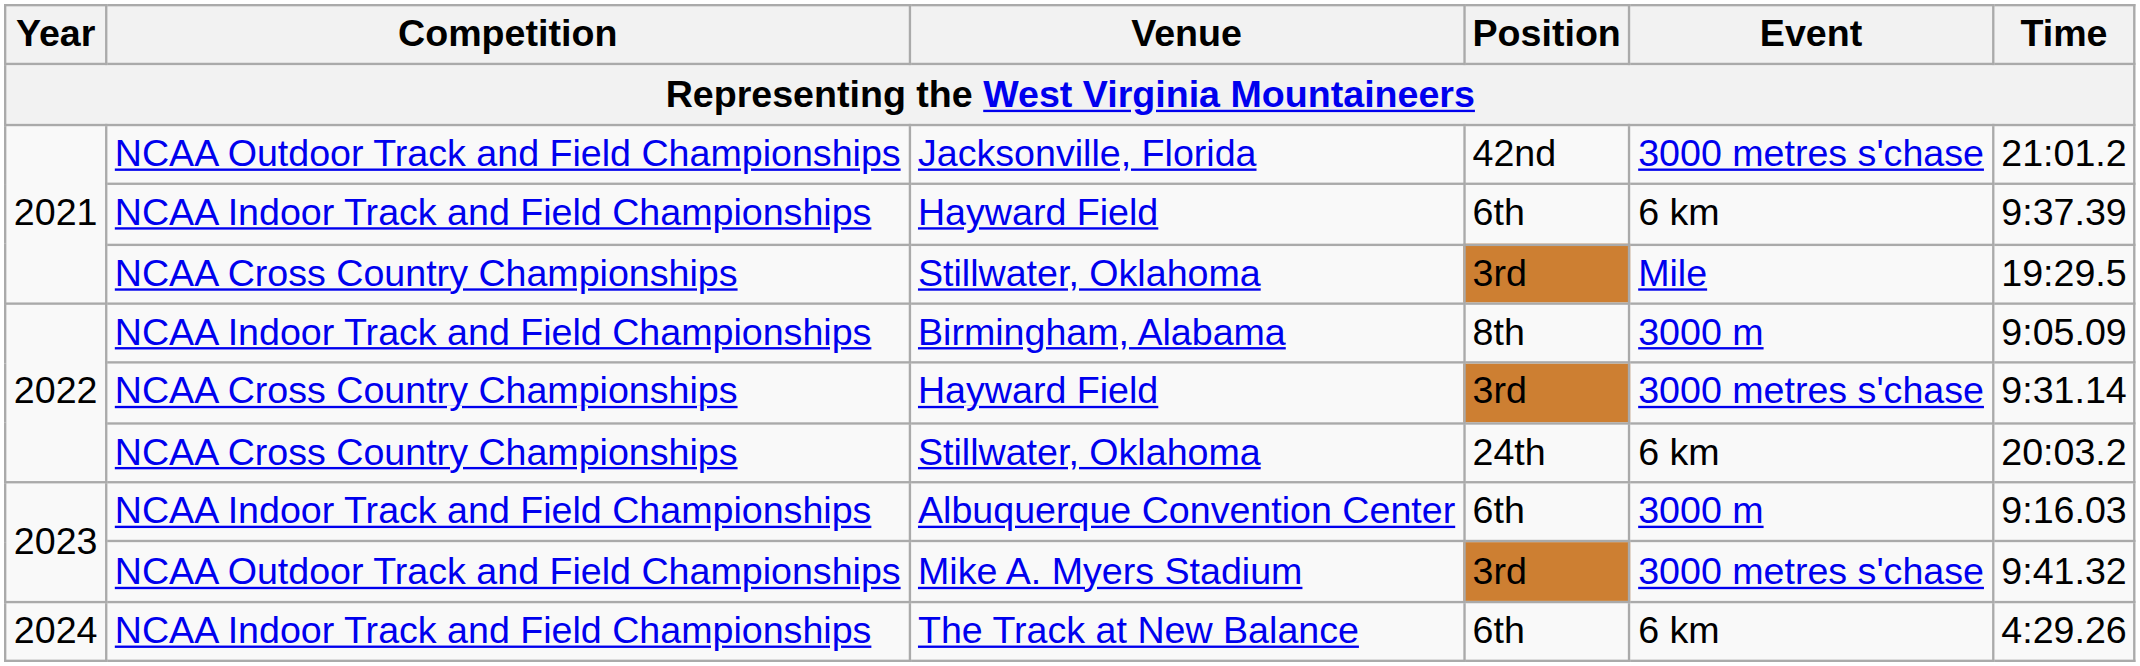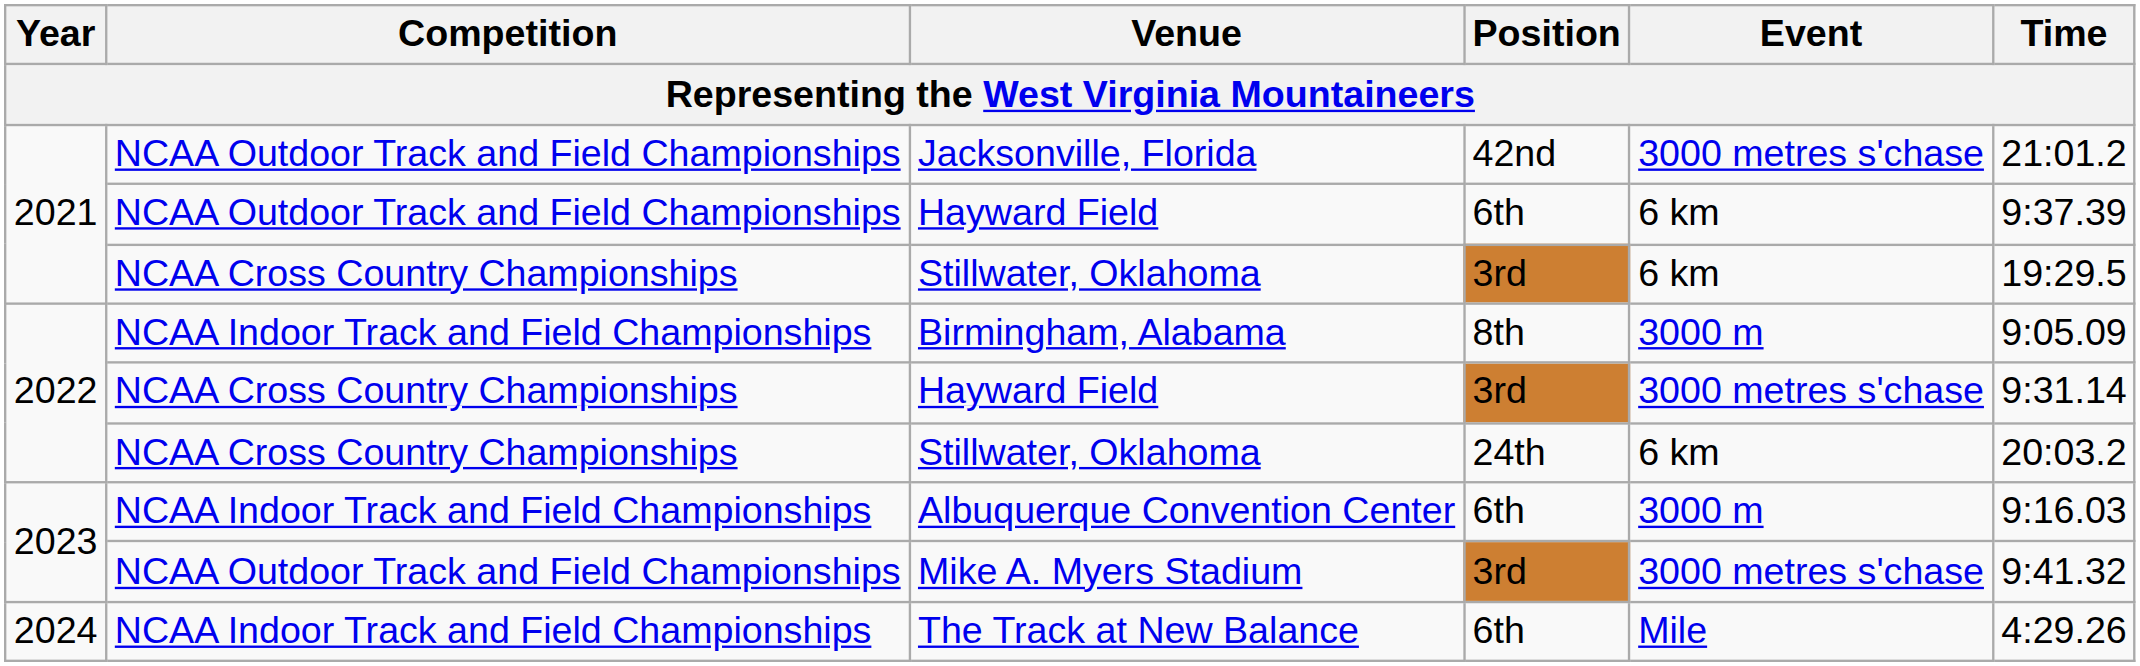 <table class="wikitable">
 <tr>
 <th>Year</th>
 <th>Competition</th>
 <th>Venue</th>
 <th>Position</th>
 <th>Event</th>
 <th>Time</th>
 </tr>
 <tr>
 <th colspan="6">Representing the <a href='#'>West Virginia Mountaineers</a></th>
 </tr>
 <tr>
 <td rowspan="3">2021</td>
 <td><a href='#'>NCAA Outdoor Track and Field Championships</a></td>
 <td><a href='#'>Jacksonville, Florida</a></td>
 <td>42nd</td>
 <td><a href='#'>3000 metres s'chase</a></td>
 <td>21:01.2</td>
 </tr>
 <tr>
-<td><a href='#'>NCAA Indoor Track and Field Championships</a></td>
+<td><a href='#'>NCAA Outdoor Track and Field Championships</a></td>
 <td><a href='#'>Hayward Field</a></td>
 <td>6th</td>
 <td>6 km</td>
 <td>9:37.39</td>
 </tr>
 <tr>
 <td><a href='#'>NCAA Cross Country Championships</a></td>
 <td><a href='#'>Stillwater, Oklahoma</a></td>
 <td bgcolor=#CD7F32>3rd</td>
-<td><a href='#'>Mile</a></td>
+<td>6 km</td>
 <td>19:29.5</td>
 </tr>
 <tr>
 <td rowspan="3">2022</td>
 <td><a href='#'>NCAA Indoor Track and Field Championships</a></td>
 <td><a href='#'>Birmingham, Alabama</a></td>
 <td>8th</td>
 <td><a href='#'>3000 m</a></td>
 <td>9:05.09</td>
 </tr>
 <tr>
 <td><a href='#'>NCAA Cross Country Championships</a></td>
 <td><a href='#'>Hayward Field</a></td>
 <td bgcolor=#CD7F32>3rd</td>
 <td><a href='#'>3000 metres s'chase</a></td>
 <td>9:31.14</td>
 </tr>
 <tr>
 <td><a href='#'>NCAA Cross Country Championships</a></td>
 <td><a href='#'>Stillwater, Oklahoma</a></td>
 <td>24th</td>
 <td>6 km</td>
 <td>20:03.2</td>
 </tr>
 <tr>
 <td rowspan="2">2023</td>
 <td><a href='#'>NCAA Indoor Track and Field Championships</a></td>
 <td><a href='#'>Albuquerque Convention Center</a></td>
 <td>6th</td>
 <td><a href='#'>3000 m</a></td>
 <td>9:16.03</td>
 </tr>
 <tr>
 <td><a href='#'>NCAA Outdoor Track and Field Championships</a></td>
 <td><a href='#'>Mike A. Myers Stadium</a></td>
 <td bgcolor=#CD7F32>3rd</td>
 <td><a href='#'>3000 metres s'chase</a></td>
 <td>9:41.32</td>
 </tr>
 <tr>
 <td>2024</td>
 <td><a href='#'>NCAA Indoor Track and Field Championships</a></td>
 <td><a href='#'>The Track at New Balance</a></td>
 <td>6th</td>
-<td>6 km</td>
+<td><a href='#'>Mile</a></td>
 <td>4:29.26</td>
 </tr>
 </table>
